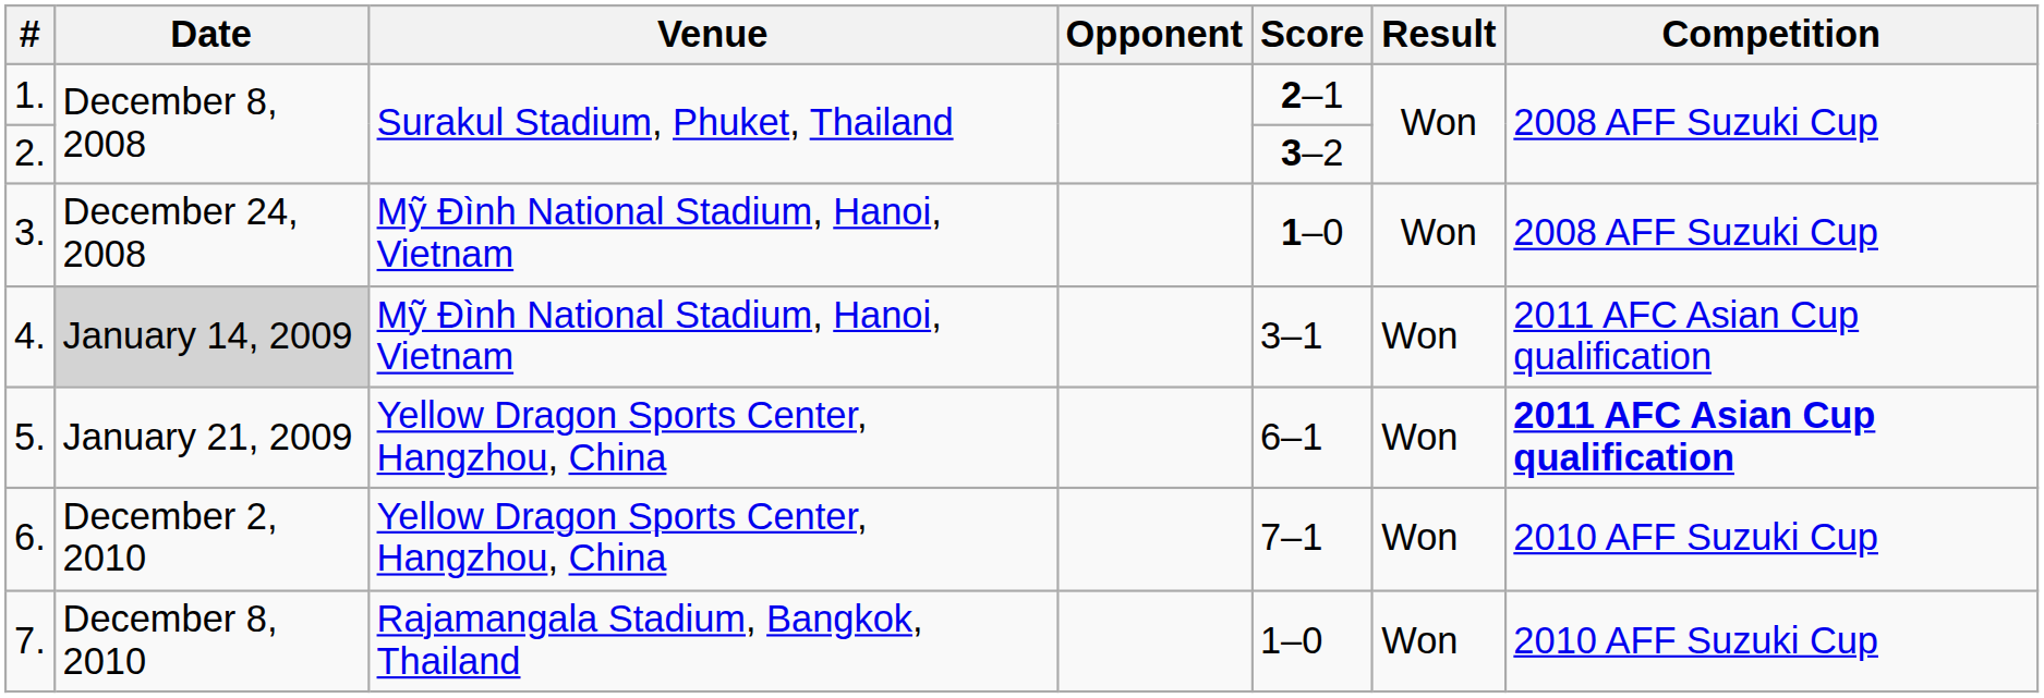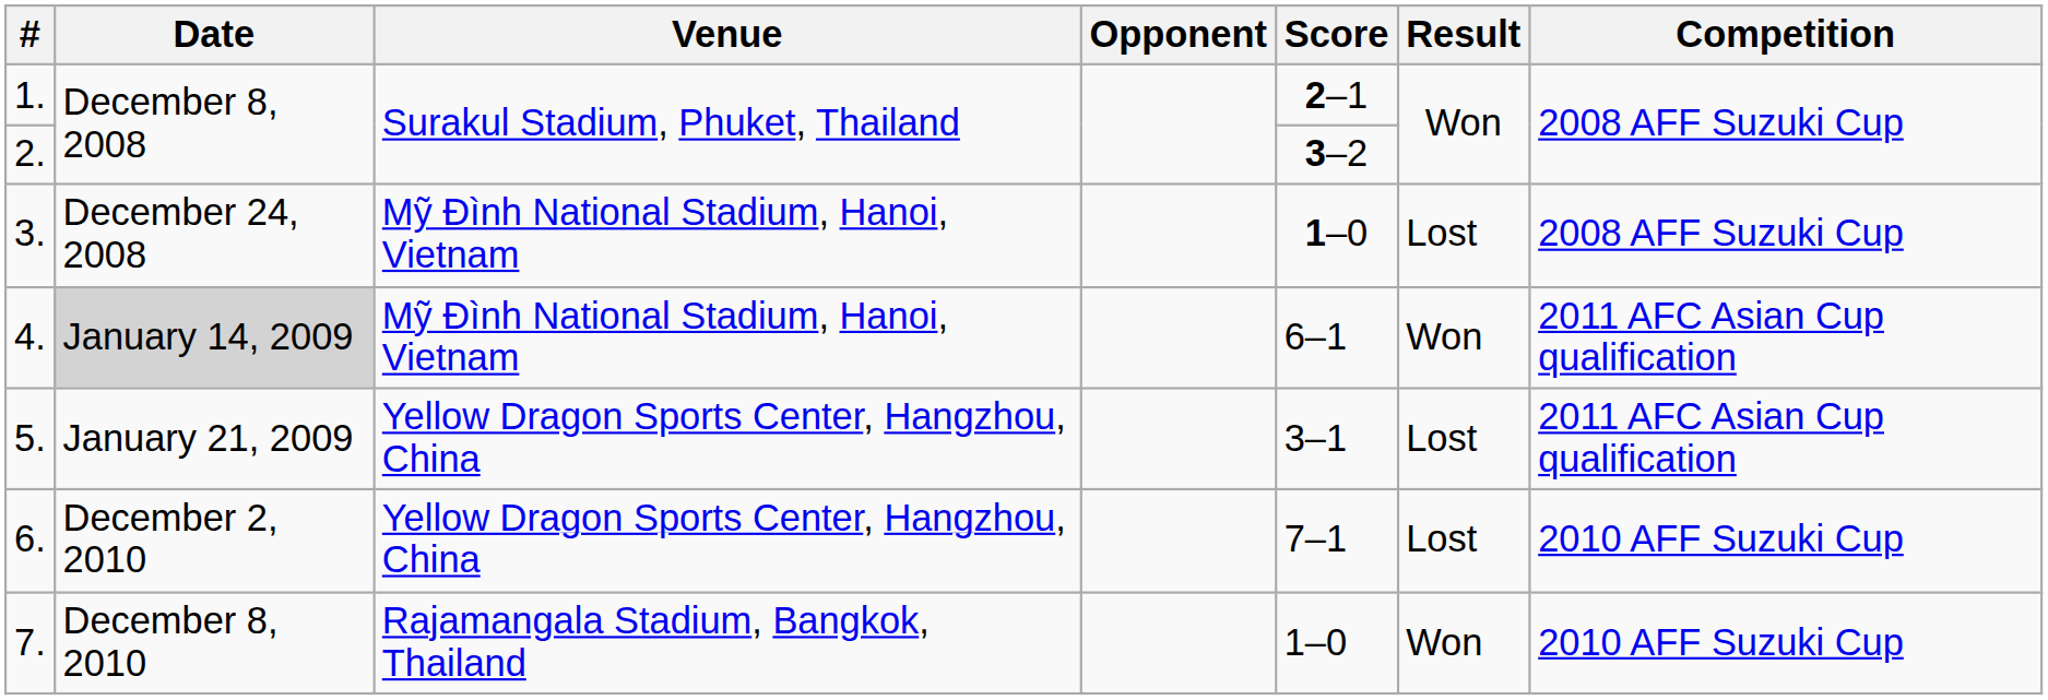 <table class="wikitable">
 <tr>
 <th>#</th>
 <th>Date</th>
 <th>Venue</th>
 <th>Opponent</th>
 <th>Score</th>
 <th>Result</th>
 <th>Competition</th>
 </tr>
 <tr>
 <td>1.</td>
 <td rowspan="2">December 8, 2008</td>
 <td rowspan="2"><a href='#'>Surakul Stadium</a>, <a href='#'>Phuket</a>, <a href='#'>Thailand</a></td>
 <td rowspan="2"></td>
 <td align=center><strong>2</strong>–1</td>
 <td rowspan="2" align=center>Won</td>
 <td rowspan="2"><a href='#'>2008 AFF Suzuki Cup</a></td>
 </tr>
 <tr>
 <td>2.</td>
 <td align=center><strong>3</strong>–2</td>
 </tr>
 <tr>
 <td>3.</td>
 <td>December 24, 2008</td>
 <td><a href='#'>Mỹ Đình National Stadium</a>, <a href='#'>Hanoi</a>, <a href='#'>Vietnam</a></td>
 <td></td>
 <td align=center><strong>1</strong>–0</td>
-<td align=center>Won</td>
+<td>Lost</td>
 <td><a href='#'>2008 AFF Suzuki Cup</a></td>
 </tr>
 <tr>
 <td>4.</td>
 <td style="background: lightgrey;">January 14, 2009</td>
 <td><a href='#'>Mỹ Đình National Stadium</a>, <a href='#'>Hanoi</a>, <a href='#'>Vietnam</a></td>
 <td></td>
-<td>3–1</td>
+<td>6–1</td>
 <td>Won</td>
 <td><a href='#'>2011 AFC Asian Cup qualification</a></td>
 </tr>
 <tr>
 <td>5.</td>
 <td>January 21, 2009</td>
 <td><a href='#'>Yellow Dragon Sports Center</a>, <a href='#'>Hangzhou</a>, <a href='#'>China</a></td>
 <td></td>
-<td>6–1</td>
-<td>Won</td>
-<td><strong><a href='#'>2011 AFC Asian Cup qualification</a></strong></td>
+<td>3–1</td>
+<td>Lost</td>
+<td><a href='#'>2011 AFC Asian Cup qualification</a></td>
 </tr>
 <tr>
 <td>6.</td>
 <td>December 2, 2010</td>
 <td><a href='#'>Yellow Dragon Sports Center</a>, <a href='#'>Hangzhou</a>, <a href='#'>China</a></td>
 <td></td>
 <td>7–1</td>
-<td>Won</td>
+<td>Lost</td>
 <td><a href='#'>2010 AFF Suzuki Cup</a></td>
 </tr>
 <tr>
 <td>7.</td>
 <td>December 8, 2010</td>
 <td><a href='#'>Rajamangala Stadium</a>, <a href='#'>Bangkok</a>, <a href='#'>Thailand</a></td>
 <td></td>
 <td>1–0</td>
 <td>Won</td>
 <td><a href='#'>2010 AFF Suzuki Cup</a></td>
 </tr>
 </table>
